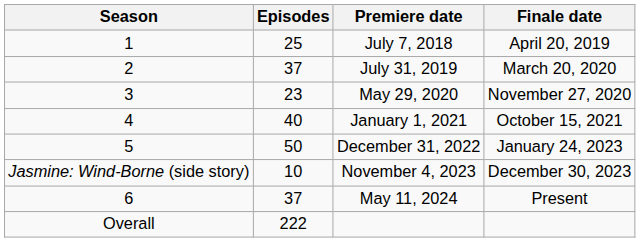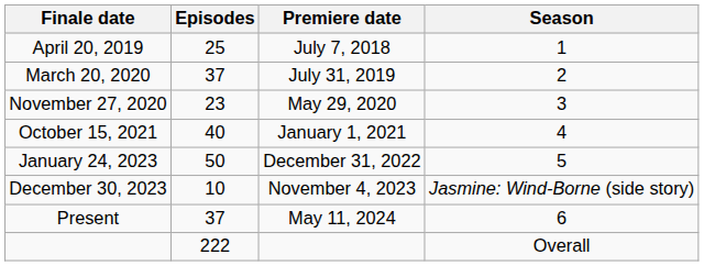 <table class="wikitable" style="text-align: center;">
 <tr>
-<th>Season</th>
+<th>Finale date</th>
 <th>Episodes</th>
 <th>Premiere date</th>
-<th>Finale date</th>
+<th>Season</th>
 </tr>
 <tr>
-<td>1</td>
+<td>April 20, 2019</td>
 <td>25</td>
 <td>July 7, 2018</td>
-<td>April 20, 2019</td>
+<td>1</td>
 </tr>
 <tr>
-<td>2</td>
+<td>March 20, 2020</td>
 <td>37</td>
 <td>July 31, 2019</td>
-<td>March 20, 2020</td>
+<td>2</td>
 </tr>
 <tr>
-<td>3</td>
+<td>November 27, 2020</td>
 <td>23</td>
 <td>May 29, 2020</td>
-<td>November 27, 2020</td>
+<td>3</td>
 </tr>
 <tr>
-<td>4</td>
+<td>October 15, 2021</td>
 <td>40</td>
 <td>January 1, 2021</td>
-<td>October 15, 2021</td>
+<td>4</td>
 </tr>
 <tr>
-<td>5</td>
+<td>January 24, 2023</td>
 <td>50</td>
 <td>December 31, 2022</td>
-<td>January 24, 2023</td>
+<td>5</td>
 </tr>
 <tr>
-<td><em>Jasmine: Wind-Borne</em> (side story)</td>
+<td>December 30, 2023</td>
 <td>10</td>
 <td>November 4, 2023</td>
-<td>December 30, 2023</td>
+<td><em>Jasmine: Wind-Borne</em> (side story)</td>
 </tr>
 <tr>
-<td>6</td>
+<td>Present</td>
 <td>37</td>
 <td>May 11, 2024</td>
-<td>Present</td>
+<td>6</td>
 </tr>
 <tr>
-<td>Overall</td>
+<td></td>
 <td>222</td>
 <td></td>
-<td></td>
+<td>Overall</td>
 </tr>
 </table>
